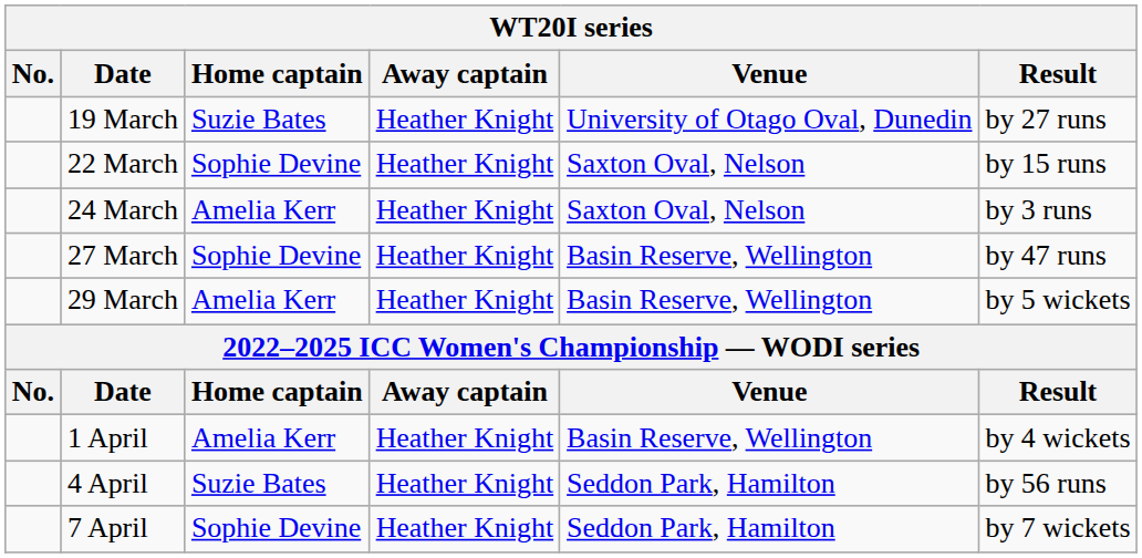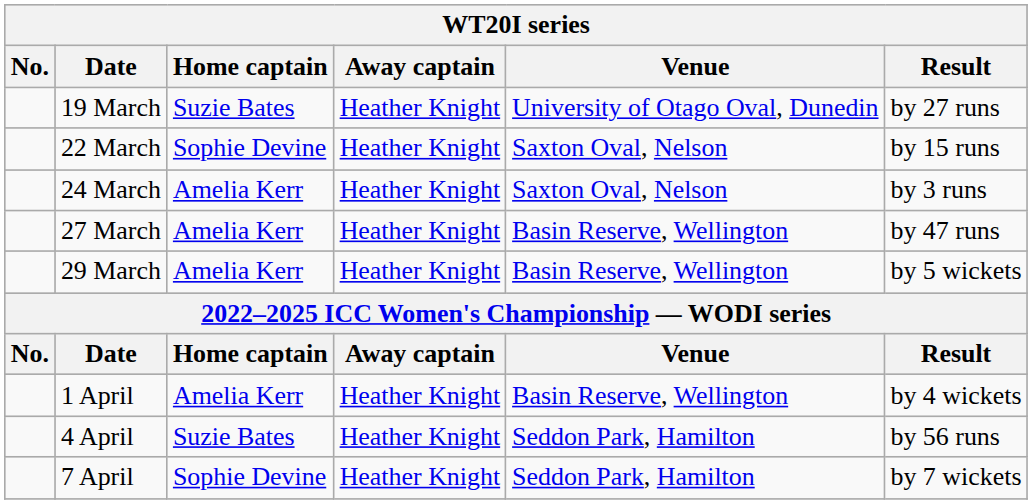 <table class="wikitable">
 <tr>
 <th colspan="9">WT20I series</th>
 </tr>
 <tr>
 <th>No.</th>
 <th>Date</th>
 <th>Home captain</th>
 <th>Away captain</th>
 <th>Venue</th>
 <th>Result</th>
 </tr>
 <tr>
 <td></td>
 <td>19 March</td>
 <td><a href='#'>Suzie Bates</a></td>
 <td><a href='#'>Heather Knight</a></td>
 <td><a href='#'>University of Otago Oval</a>, <a href='#'>Dunedin</a></td>
 <td> by 27 runs</td>
 </tr>
 <tr>
 <td></td>
 <td>22 March</td>
 <td><a href='#'>Sophie Devine</a></td>
 <td><a href='#'>Heather Knight</a></td>
 <td><a href='#'>Saxton Oval</a>, <a href='#'>Nelson</a></td>
 <td> by 15 runs</td>
 </tr>
 <tr>
 <td></td>
 <td>24 March</td>
 <td><a href='#'>Amelia Kerr</a></td>
 <td><a href='#'>Heather Knight</a></td>
 <td><a href='#'>Saxton Oval</a>, <a href='#'>Nelson</a></td>
 <td> by 3 runs</td>
 </tr>
 <tr>
 <td></td>
 <td>27 March</td>
-<td><a href='#'>Sophie Devine</a></td>
+<td><a href='#'>Amelia Kerr</a></td>
 <td><a href='#'>Heather Knight</a></td>
 <td><a href='#'>Basin Reserve</a>, <a href='#'>Wellington</a></td>
 <td> by 47 runs</td>
 </tr>
 <tr>
 <td></td>
 <td>29 March</td>
 <td><a href='#'>Amelia Kerr</a></td>
 <td><a href='#'>Heather Knight</a></td>
 <td><a href='#'>Basin Reserve</a>, <a href='#'>Wellington</a></td>
 <td> by 5 wickets</td>
 </tr>
 <tr>
 <th colspan="9"><a href='#'>2022–2025 ICC Women's Championship</a> — WODI series</th>
 </tr>
 <tr>
 <th>No.</th>
 <th>Date</th>
 <th>Home captain</th>
 <th>Away captain</th>
 <th>Venue</th>
 <th>Result</th>
 </tr>
 <tr>
 <td></td>
 <td>1 April</td>
 <td><a href='#'>Amelia Kerr</a></td>
 <td><a href='#'>Heather Knight</a></td>
 <td><a href='#'>Basin Reserve</a>, <a href='#'>Wellington</a></td>
 <td> by 4 wickets</td>
 </tr>
 <tr>
 <td></td>
 <td>4 April</td>
 <td><a href='#'>Suzie Bates</a></td>
 <td><a href='#'>Heather Knight</a></td>
 <td><a href='#'>Seddon Park</a>, <a href='#'>Hamilton</a></td>
 <td> by 56 runs</td>
 </tr>
 <tr>
 <td></td>
 <td>7 April</td>
 <td><a href='#'>Sophie Devine</a></td>
 <td><a href='#'>Heather Knight</a></td>
 <td><a href='#'>Seddon Park</a>, <a href='#'>Hamilton</a></td>
 <td> by 7 wickets</td>
 </tr>
 </table>
